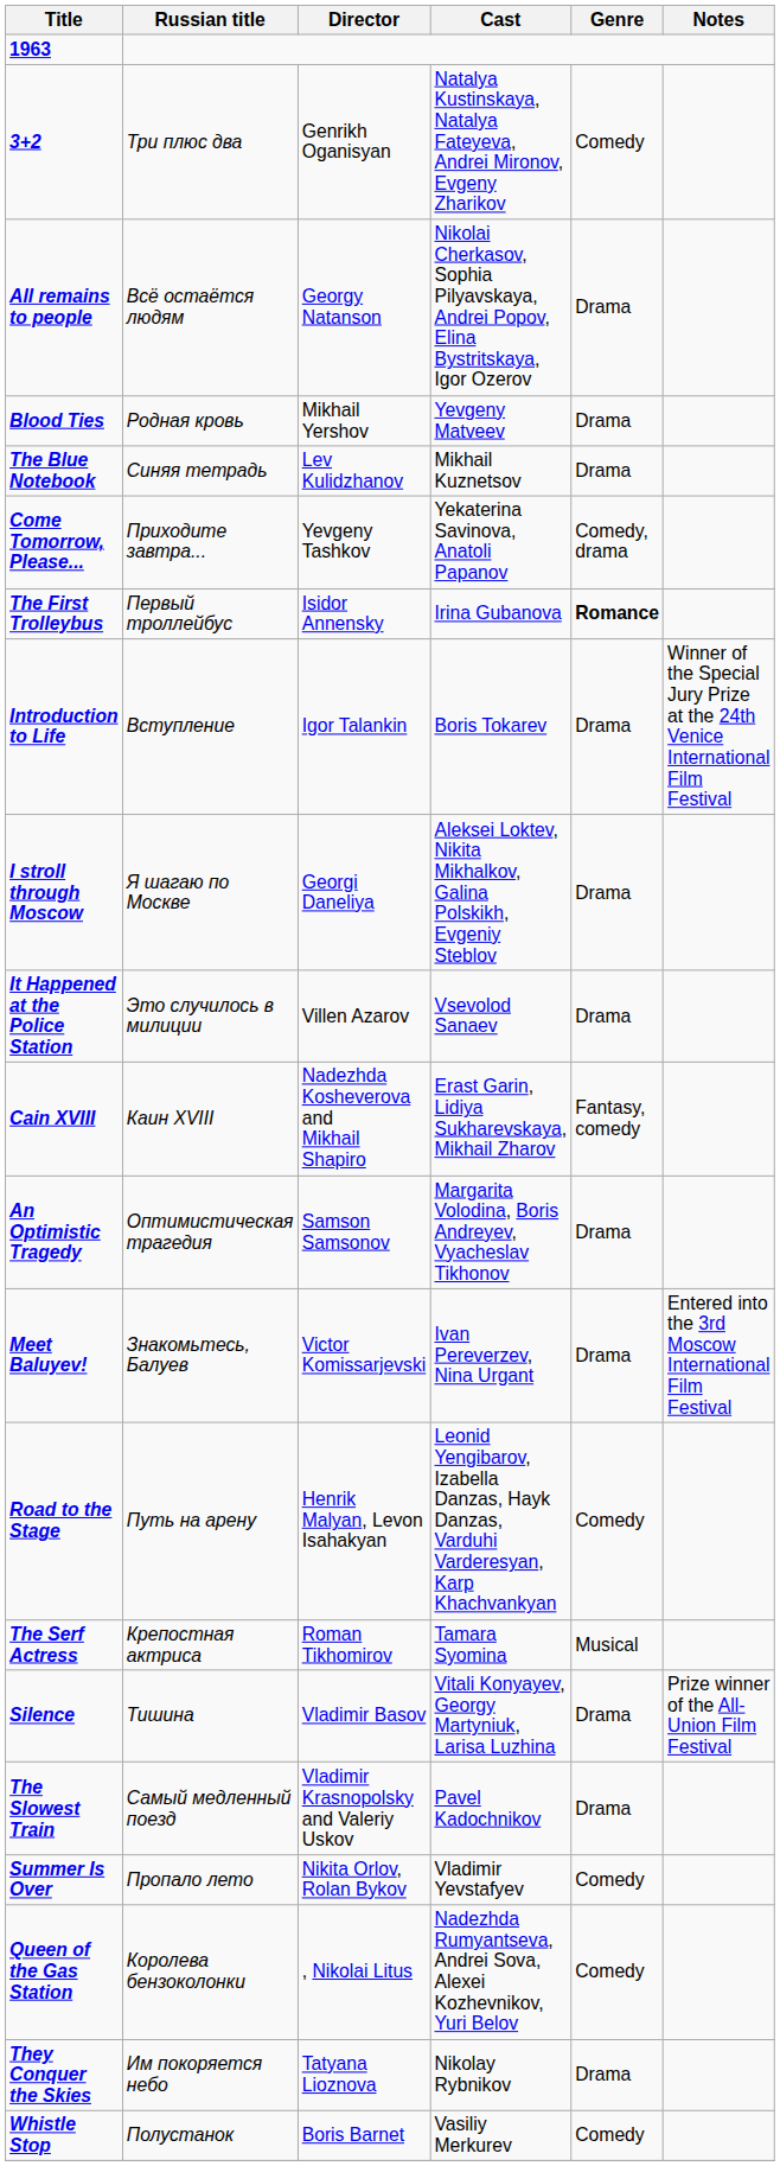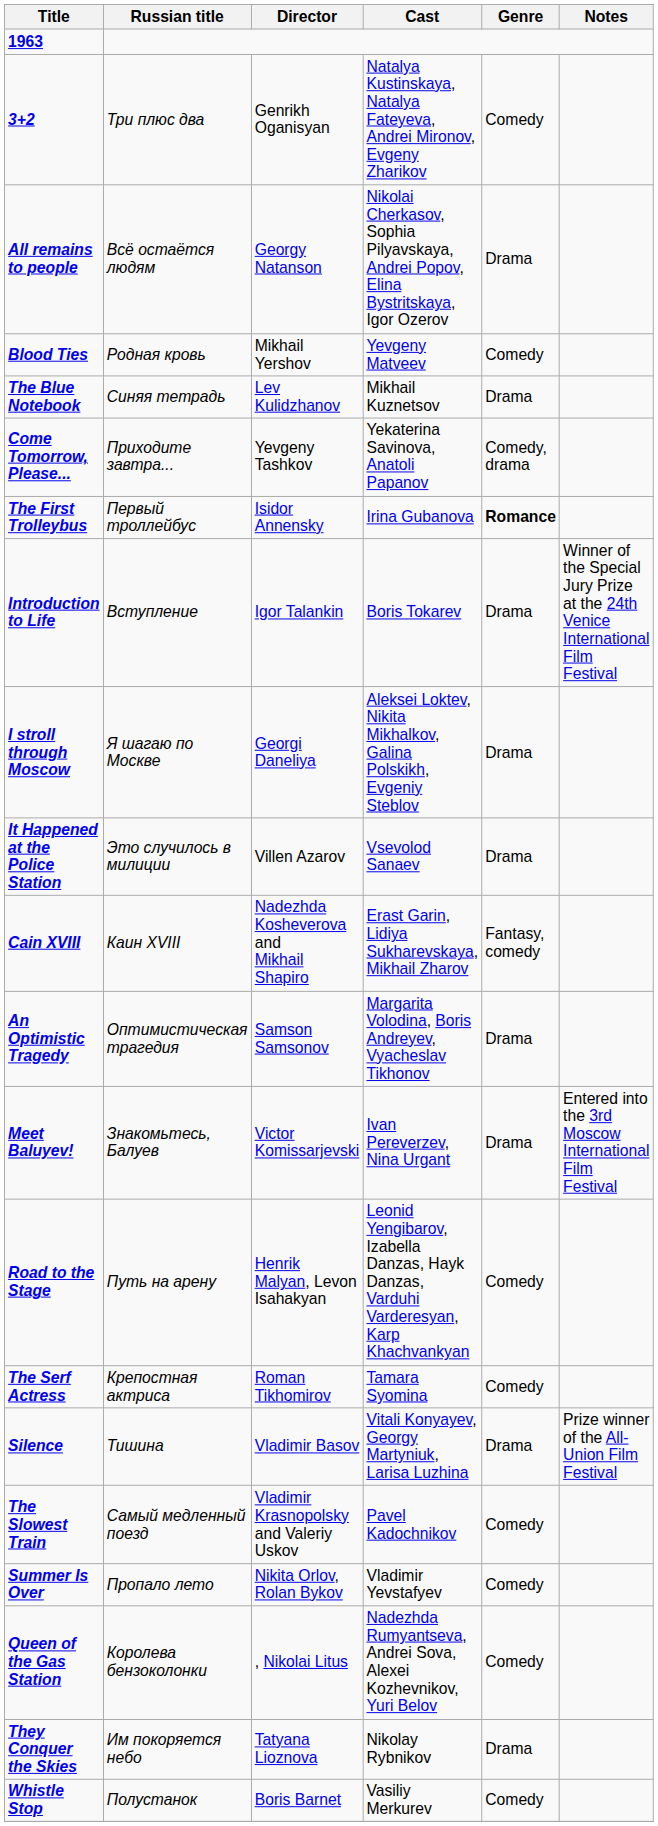 <table class="wikitable">
 <tr>
 <th>Title</th>
 <th>Russian title</th>
 <th>Director</th>
 <th>Cast</th>
 <th>Genre</th>
 <th>Notes</th>
 </tr>
 <tr>
 <td><strong><a href='#'>1963</a></strong></td>
 </tr>
 <tr>
 <td><strong><em><a href='#'>3+2</a></em></strong></td>
 <td><em>Три плюс два</em></td>
 <td>Genrikh Oganisyan</td>
 <td><a href='#'>Natalya Kustinskaya</a>, <a href='#'>Natalya Fateyeva</a>, <a href='#'>Andrei Mironov</a>, <a href='#'>Evgeny Zharikov</a></td>
 <td>Comedy</td>
 <td></td>
 </tr>
 <tr>
 <td><strong><em><a href='#'>All remains to people</a></em></strong></td>
 <td><em>Всё остаётся людям</em></td>
 <td><a href='#'>Georgy Natanson</a></td>
 <td><a href='#'>Nikolai Cherkasov</a>, Sophia Pilyavskaya, <a href='#'>Andrei Popov</a>, <a href='#'>Elina Bystritskaya</a>, Igor Ozerov</td>
 <td>Drama</td>
 <td></td>
 </tr>
 <tr>
 <td><strong><em><a href='#'>Blood Ties</a></em></strong></td>
 <td><em>Родная кровь</em></td>
 <td>Mikhail Yershov</td>
 <td><a href='#'>Yevgeny Matveev</a></td>
-<td>Drama</td>
+<td>Comedy</td>
 <td></td>
 </tr>
 <tr>
 <td><strong><em><a href='#'>The Blue Notebook</a></em></strong></td>
 <td><em>Синяя тетрадь</em></td>
 <td><a href='#'>Lev Kulidzhanov</a></td>
 <td>Mikhail Kuznetsov</td>
 <td>Drama</td>
 <td></td>
 </tr>
 <tr>
 <td><strong><em><a href='#'>Come Tomorrow, Please...</a></em></strong></td>
 <td><em>Приходите завтра...</em></td>
 <td>Yevgeny Tashkov</td>
 <td>Yekaterina Savinova, <a href='#'>Anatoli Papanov</a></td>
 <td>Comedy, drama</td>
 <td></td>
 </tr>
 <tr>
 <td><strong><em><a href='#'>The First Trolleybus</a></em></strong></td>
 <td><em>Первый троллейбус</em></td>
 <td><a href='#'>Isidor Annensky</a></td>
 <td><a href='#'>Irina Gubanova</a></td>
 <td><strong>Romance</strong></td>
 <td></td>
 </tr>
 <tr>
 <td><strong><em><a href='#'>Introduction to Life</a></em></strong></td>
 <td><em>Вступление</em></td>
 <td><a href='#'>Igor Talankin</a></td>
 <td><a href='#'>Boris Tokarev</a></td>
 <td>Drama</td>
 <td>Winner of the Special Jury Prize at the <a href='#'>24th Venice International Film Festival</a></td>
 </tr>
 <tr>
 <td><strong><em><a href='#'>I stroll through Moscow</a></em></strong></td>
 <td><em>Я шагаю по Москве</em></td>
 <td><a href='#'>Georgi Daneliya</a></td>
 <td><a href='#'>Aleksei Loktev</a>, <a href='#'>Nikita Mikhalkov</a>, <a href='#'>Galina Polskikh</a>, <a href='#'>Evgeniy Steblov</a></td>
 <td>Drama</td>
 <td></td>
 </tr>
 <tr>
 <td><strong><em><a href='#'>It Happened at the Police Station</a></em></strong></td>
 <td><em>Это случилось в милиции</em></td>
 <td>Villen Azarov</td>
 <td><a href='#'>Vsevolod Sanaev</a></td>
 <td>Drama</td>
 <td></td>
 </tr>
 <tr>
 <td><strong><em><a href='#'>Cain XVIII</a></em></strong></td>
 <td><em>Каин XVIII</em></td>
 <td><a href='#'>Nadezhda Kosheverova</a> and<br><a href='#'>Mikhail Shapiro</a></td>
 <td><a href='#'>Erast Garin</a>, <a href='#'>Lidiya Sukharevskaya</a>, <a href='#'>Mikhail Zharov</a></td>
 <td>Fantasy, comedy</td>
 <td></td>
 </tr>
 <tr>
 <td><strong><em><a href='#'>An Optimistic Tragedy</a></em></strong></td>
 <td><em>Оптимистическая трагедия</em></td>
 <td><a href='#'>Samson Samsonov</a></td>
 <td><a href='#'>Margarita Volodina</a>, <a href='#'>Boris Andreyev</a>, <a href='#'>Vyacheslav Tikhonov</a></td>
 <td>Drama</td>
 <td></td>
 </tr>
 <tr>
 <td><strong><em><a href='#'>Meet Baluyev!</a></em></strong></td>
 <td><em>Знакомьтесь, Балуев</em></td>
 <td><a href='#'>Victor Komissarjevski</a></td>
 <td><a href='#'>Ivan Pereverzev</a>, <a href='#'>Nina Urgant</a></td>
 <td>Drama</td>
 <td>Entered into the <a href='#'>3rd Moscow International Film Festival</a></td>
 </tr>
 <tr>
 <td><strong><em><a href='#'>Road to the Stage</a></em></strong></td>
 <td><em>Путь на арену</em></td>
 <td><a href='#'>Henrik Malyan</a>, Levon Isahakyan</td>
 <td><a href='#'>Leonid Yengibarov</a>, Izabella Danzas, Hayk Danzas, <a href='#'>Varduhi Varderesyan</a>, <a href='#'>Karp Khachvankyan</a></td>
 <td>Comedy</td>
 <td></td>
 </tr>
 <tr>
 <td><strong><em><a href='#'>The Serf Actress</a></em></strong></td>
 <td><em>Крепостная актриса</em></td>
 <td><a href='#'>Roman Tikhomirov</a></td>
 <td><a href='#'>Tamara Syomina</a></td>
-<td>Musical</td>
+<td>Comedy</td>
 <td></td>
 </tr>
 <tr>
 <td><strong><em><a href='#'>Silence</a></em></strong></td>
 <td><em>Тишина</em></td>
 <td><a href='#'>Vladimir Basov</a></td>
 <td><a href='#'>Vitali Konyayev</a>, <a href='#'>Georgy Martyniuk</a>, <a href='#'>Larisa Luzhina</a></td>
 <td>Drama</td>
 <td>Prize winner of the <a href='#'>All-Union Film Festival</a></td>
 </tr>
 <tr>
 <td><strong><em><a href='#'>The Slowest Train</a></em></strong></td>
 <td><em>Самый медленный поезд</em></td>
 <td><a href='#'>Vladimir Krasnopolsky</a> and Valeriy Uskov</td>
 <td><a href='#'>Pavel Kadochnikov</a></td>
-<td>Drama</td>
+<td>Comedy</td>
 <td></td>
 </tr>
 <tr>
 <td><strong><em><a href='#'>Summer Is Over</a></em></strong></td>
 <td><em>Пропало лето</em></td>
 <td><a href='#'>Nikita Orlov</a>, <a href='#'>Rolan Bykov</a></td>
 <td>Vladimir Yevstafyev</td>
 <td>Comedy</td>
 <td></td>
 </tr>
 <tr>
 <td><strong><em><a href='#'>Queen of the Gas Station</a></em></strong></td>
 <td><em>Королева бензоколонки</em></td>
 <td>, <a href='#'>Nikolai Litus</a></td>
 <td><a href='#'>Nadezhda Rumyantseva</a>, Andrei Sova, Alexei Kozhevnikov, <a href='#'>Yuri Belov</a></td>
 <td>Comedy</td>
 <td></td>
 </tr>
 <tr>
 <td><strong><em><a href='#'>They Conquer the Skies</a></em></strong></td>
 <td><em>Им покоряется небо</em></td>
 <td><a href='#'>Tatyana Lioznova</a></td>
 <td>Nikolay Rybnikov</td>
 <td>Drama</td>
 <td></td>
 </tr>
 <tr>
 <td><strong><em><a href='#'>Whistle Stop</a></em></strong></td>
 <td><em>Полустанок</em></td>
 <td><a href='#'>Boris Barnet</a></td>
 <td>Vasiliy Merkurev</td>
 <td>Comedy</td>
 <td></td>
 </tr>
 <tr>
 </tr>
 </table>
